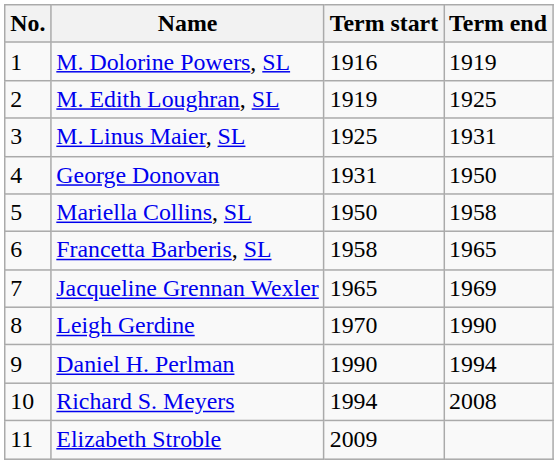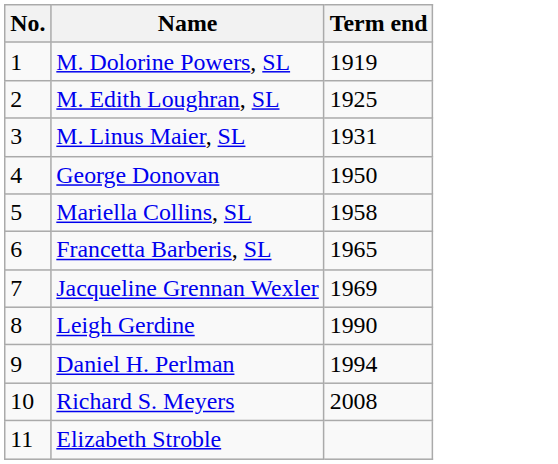 <table class="wikitable">
 <tr>
 <th>No.</th>
 <th>Name</th>
-<th>Term start</th>
 <th>Term end</th>
 </tr>
 <tr>
 <td>1</td>
 <td><a href='#'>M. Dolorine Powers</a>, <a href='#'>SL</a></td>
-<td>1916</td>
 <td>1919</td>
 </tr>
 <tr>
 <td>2</td>
 <td><a href='#'>M. Edith Loughran</a>, <a href='#'>SL</a></td>
-<td>1919</td>
 <td>1925</td>
 </tr>
 <tr>
 <td>3</td>
 <td><a href='#'>M. Linus Maier</a>, <a href='#'>SL</a></td>
-<td>1925</td>
 <td>1931</td>
 </tr>
 <tr>
 <td>4</td>
 <td><a href='#'>George Donovan</a></td>
-<td>1931</td>
 <td>1950</td>
 </tr>
 <tr>
 <td>5</td>
 <td><a href='#'>Mariella Collins</a>, <a href='#'>SL</a></td>
-<td>1950</td>
 <td>1958</td>
 </tr>
 <tr>
 <td>6</td>
 <td><a href='#'>Francetta Barberis</a>, <a href='#'>SL</a></td>
-<td>1958</td>
 <td>1965</td>
 </tr>
 <tr>
 <td>7</td>
 <td><a href='#'>Jacqueline Grennan Wexler</a></td>
-<td>1965</td>
 <td>1969</td>
 </tr>
 <tr>
 <td>8</td>
 <td><a href='#'>Leigh Gerdine</a></td>
-<td>1970</td>
 <td>1990</td>
 </tr>
 <tr>
 <td>9</td>
 <td><a href='#'>Daniel H. Perlman</a></td>
-<td>1990</td>
 <td>1994</td>
 </tr>
 <tr>
 <td>10</td>
 <td><a href='#'>Richard S. Meyers</a></td>
-<td>1994</td>
 <td>2008</td>
 </tr>
 <tr>
 <td>11</td>
 <td><a href='#'>Elizabeth Stroble</a></td>
-<td>2009</td>
 <td></td>
 </tr>
 </table>
